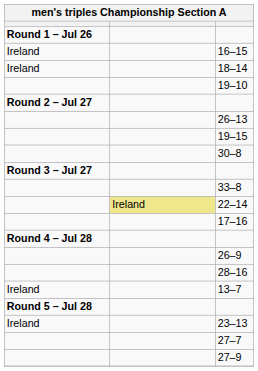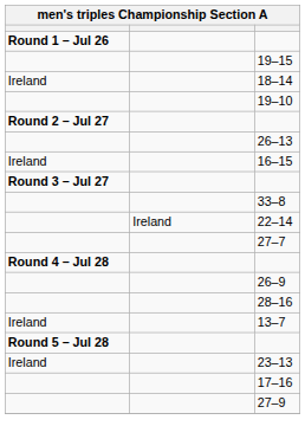 <table class="wikitable">
 <tr>
 <th colspan="3">men's triples Championship Section A</th>
 </tr>
 <tr>
 <th width=150></th>
 <th width=150></th>
 <th width=50></th>
 </tr>
 <tr>
 <td><strong>Round 1 – Jul 26</strong></td>
 <td></td>
 <td></td>
 </tr>
 <tr>
-<td> Ireland</td>
 <td></td>
-<td>16–15</td>
+<td></td>
+<td>19–15</td>
 </tr>
 <tr>
 <td> Ireland</td>
 <td></td>
 <td>18–14</td>
 </tr>
 <tr>
 <td></td>
 <td></td>
 <td>19–10</td>
 </tr>
 <tr>
 <td><strong>Round 2 – Jul 27</strong></td>
 <td></td>
 <td></td>
 </tr>
 <tr>
 <td></td>
 <td></td>
 <td>26–13</td>
 </tr>
 <tr>
+<td> Ireland</td>
 <td></td>
-<td></td>
-<td>19–15</td>
-</tr>
-<tr>
-<td></td>
-<td></td>
-<td>30–8</td>
+<td>16–15</td>
 </tr>
 <tr>
 <td><strong>Round 3 – Jul 27</strong></td>
 <td></td>
 <td></td>
 </tr>
 <tr>
 <td></td>
 <td></td>
 <td>33–8</td>
 </tr>
 <tr>
 <td></td>
-<td style="background: khaki;"> Ireland</td>
+<td> Ireland</td>
 <td>22–14</td>
 </tr>
 <tr>
 <td></td>
 <td></td>
-<td>17–16</td>
+<td>27–7</td>
 </tr>
 <tr>
 <td><strong>Round 4 – Jul 28</strong></td>
 <td></td>
 <td></td>
 </tr>
 <tr>
 <td></td>
 <td></td>
 <td>26–9</td>
 </tr>
 <tr>
 <td></td>
 <td></td>
 <td>28–16</td>
 </tr>
 <tr>
 <td> Ireland</td>
 <td></td>
 <td>13–7</td>
 </tr>
 <tr>
 <td><strong>Round 5 – Jul 28</strong></td>
 <td></td>
 <td></td>
 </tr>
 <tr>
 <td> Ireland</td>
 <td></td>
 <td>23–13</td>
 </tr>
 <tr>
 <td></td>
 <td></td>
-<td>27–7</td>
+<td>17–16</td>
 </tr>
 <tr>
 <td></td>
 <td></td>
 <td>27–9</td>
 </tr>
 <tr>
 </tr>
 </table>
